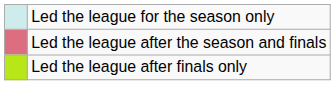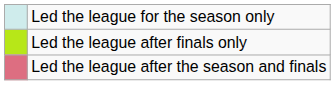 <table class="wikitable">
 <tr>
 <td style="background:#CFECEC; width:1em"></td>
 <td>Led the league for the season only</td>
 </tr>
 <tr>
+<td style="background:#b7e718; width:1em"></td>
+<td>Led the league after finals only</td>
+</tr>
+<tr>
 <td style="background:#DD6E81; width:1em"></td>
 <td>Led the league after the season and finals</td>
 </tr>
-<tr>
-<td style="background:#b7e718; width:1em"></td>
-<td>Led the league after finals only</td>
-</tr>
 </table>
